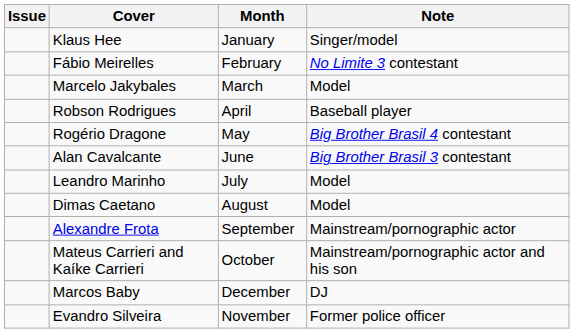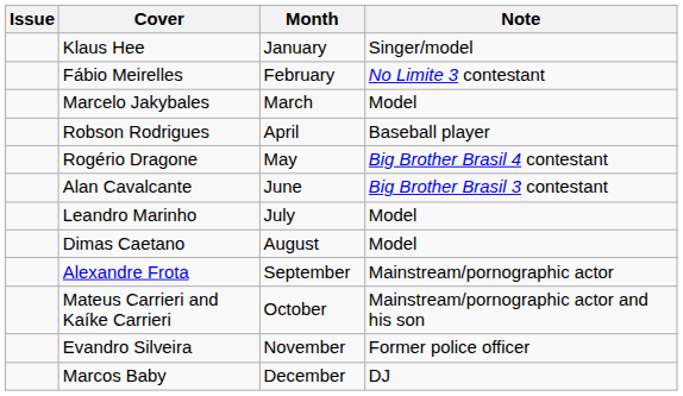 <table class=wikitable>
 <tr>
 <th width="10">Issue</th>
 <th width="300">Cover</th>
 <th width="100">Month</th>
 <th width="400">Note</th>
 </tr>
 <tr>
 <td></td>
 <td>Klaus Hee</td>
 <td>January</td>
 <td>Singer/model</td>
 </tr>
 <tr>
 <td></td>
 <td>Fábio Meirelles</td>
 <td>February</td>
 <td><em><a href='#'>No Limite 3</a></em> contestant</td>
 </tr>
 <tr>
 <td></td>
 <td>Marcelo Jakybales</td>
 <td>March</td>
 <td>Model</td>
 </tr>
 <tr>
 <td></td>
 <td>Robson Rodrigues</td>
 <td>April</td>
 <td>Baseball player</td>
 </tr>
 <tr>
 <td></td>
 <td>Rogério Dragone</td>
 <td>May</td>
 <td><em><a href='#'>Big Brother Brasil 4</a></em> contestant</td>
 </tr>
 <tr>
 <td></td>
 <td>Alan Cavalcante</td>
 <td>June</td>
 <td><em><a href='#'>Big Brother Brasil 3</a></em> contestant</td>
 </tr>
 <tr>
 <td></td>
 <td>Leandro Marinho</td>
 <td>July</td>
 <td>Model</td>
 </tr>
 <tr>
 <td></td>
 <td>Dimas Caetano</td>
 <td>August</td>
 <td>Model</td>
 </tr>
 <tr>
 <td></td>
 <td><a href='#'>Alexandre Frota</a></td>
 <td>September</td>
 <td>Mainstream/pornographic actor</td>
 </tr>
 <tr>
 <td></td>
 <td>Mateus Carrieri and Kaíke Carrieri</td>
 <td>October</td>
 <td>Mainstream/pornographic actor and his son</td>
 </tr>
 <tr>
 <td></td>
+<td>Evandro Silveira</td>
+<td>November</td>
+<td>Former police officer</td>
+</tr>
+<tr>
+<td></td>
 <td>Marcos Baby</td>
 <td>December</td>
 <td>DJ</td>
 </tr>
-<tr>
-<td></td>
-<td>Evandro Silveira</td>
-<td>November</td>
-<td>Former police officer</td>
-</tr>
 </table>
